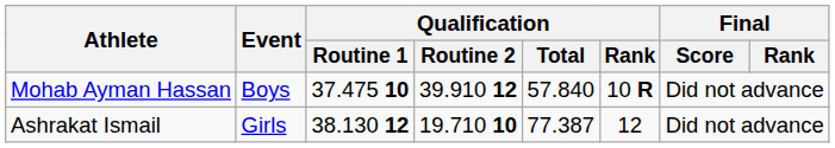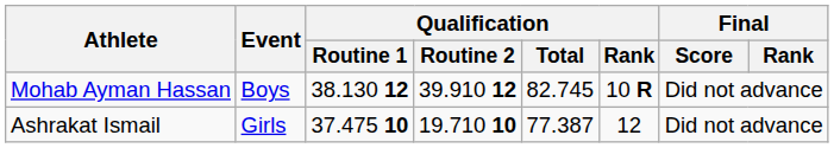 <table class="wikitable" style="font-size:90%">
 <tr>
 <th rowspan="2">Athlete</th>
 <th rowspan="2">Event</th>
 <th colspan="4">Qualification</th>
 <th colspan="2">Final</th>
 </tr>
 <tr style="font-size:95%">
 <th>Routine 1</th>
 <th>Routine 2</th>
 <th>Total</th>
 <th>Rank</th>
 <th>Score</th>
 <th>Rank</th>
 </tr>
 <tr align=center>
 <td align=left><a href='#'>Mohab Ayman Hassan</a></td>
 <td align=left><a href='#'>Boys</a></td>
-<td>37.475	<strong>10	</strong></td>
+<td>38.130	<strong>12	</strong></td>
 <td>39.910	<strong>12</strong></td>
-<td>57.840</td>
+<td>82.745</td>
 <td>10 <strong>R</strong></td>
 <td colspan=2>Did not advance</td>
 </tr>
 <tr align=center>
 <td align=left>Ashrakat Ismail</td>
 <td align=left><a href='#'>Girls</a></td>
-<td>38.130	<strong>12	</strong></td>
+<td>37.475	<strong>10	</strong></td>
 <td>19.710	<strong>10</strong></td>
 <td>77.387</td>
 <td>12</td>
 <td colspan=2>Did not advance</td>
 </tr>
 </table>
